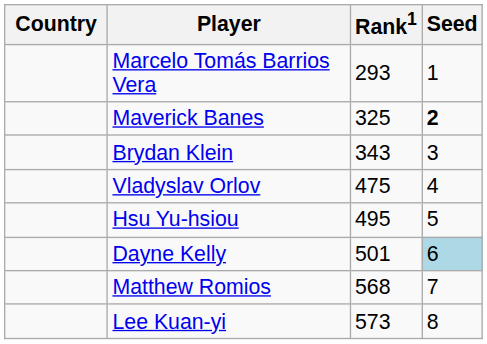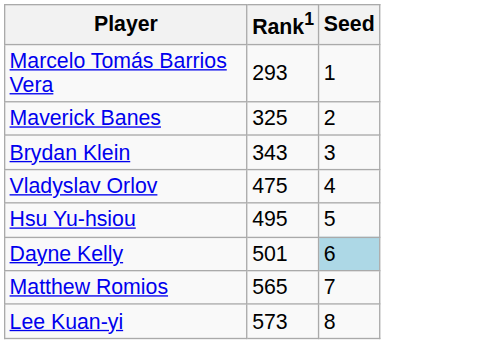 <table class="sortable wikitable">
 <tr>
-<th width="70">Country</th>
 <th width="175">Player</th>
 <th>Rank<sup>1</sup></th>
 <th>Seed</th>
 </tr>
 <tr>
-<td></td>
 <td><a href='#'>Marcelo Tomás Barrios Vera</a></td>
 <td>293</td>
 <td>1</td>
 </tr>
 <tr>
-<td></td>
 <td><a href='#'>Maverick Banes</a></td>
 <td>325</td>
-<td><strong>2</strong></td>
+<td>2</td>
 </tr>
 <tr>
-<td></td>
 <td><a href='#'>Brydan Klein</a></td>
 <td>343</td>
 <td>3</td>
 </tr>
 <tr>
-<td></td>
 <td><a href='#'>Vladyslav Orlov</a></td>
 <td>475</td>
 <td>4</td>
 </tr>
 <tr>
-<td></td>
 <td><a href='#'>Hsu Yu-hsiou</a></td>
 <td>495</td>
 <td>5</td>
 </tr>
 <tr>
-<td></td>
 <td><a href='#'>Dayne Kelly</a></td>
 <td>501</td>
 <td style="background: lightblue;">6</td>
 </tr>
 <tr>
-<td></td>
 <td><a href='#'>Matthew Romios</a></td>
-<td>568</td>
+<td>565</td>
 <td>7</td>
 </tr>
 <tr>
-<td></td>
 <td><a href='#'>Lee Kuan-yi</a></td>
 <td>573</td>
 <td>8</td>
 </tr>
 </table>
